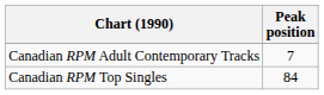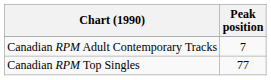 <table class="wikitable sortable">
 <tr>
 <th>Chart (1990)</th>
 <th>Peak<br>position</th>
 </tr>
 <tr>
 </tr>
 <tr>
 <td>Canadian <em>RPM</em> Adult Contemporary Tracks</td>
 <td align="center">7</td>
 </tr>
 <tr>
 <td>Canadian <em>RPM</em> Top Singles</td>
-<td align="center">84</td>
+<td align="center">77</td>
 </tr>
 </table>
